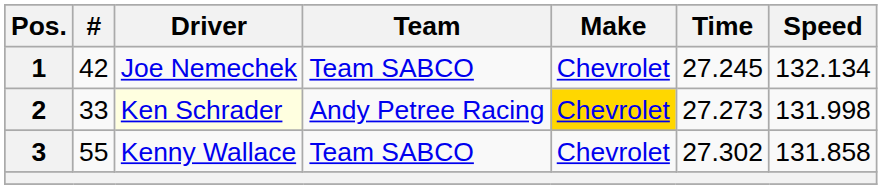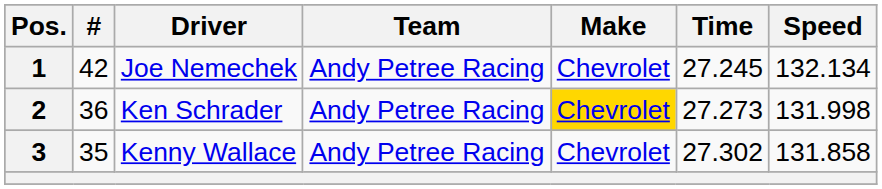 <table class="wikitable" style="font-size:95%">
 <tr>
 <th>Pos.</th>
 <th>#</th>
 <th>Driver</th>
 <th>Team</th>
 <th>Make</th>
 <th>Time</th>
 <th>Speed</th>
 </tr>
 <tr>
 <th>1</th>
 <td>42</td>
 <td><a href='#'>Joe Nemechek</a></td>
-<td><a href='#'>Team SABCO</a></td>
+<td><a href='#'>Andy Petree Racing</a></td>
 <td><a href='#'>Chevrolet</a></td>
 <td>27.245</td>
 <td>132.134</td>
 </tr>
 <tr>
 <th>2</th>
-<td>33</td>
-<td style="background: lightyellow;"><a href='#'>Ken Schrader</a></td>
+<td>36</td>
+<td><a href='#'>Ken Schrader</a></td>
 <td><a href='#'>Andy Petree Racing</a></td>
 <td style="background: gold;"><a href='#'>Chevrolet</a></td>
 <td>27.273</td>
 <td>131.998</td>
 </tr>
 <tr>
 <th>3</th>
-<td>55</td>
+<td>35</td>
 <td><a href='#'>Kenny Wallace</a></td>
-<td><a href='#'>Team SABCO</a></td>
+<td><a href='#'>Andy Petree Racing</a></td>
 <td><a href='#'>Chevrolet</a></td>
 <td>27.302</td>
 <td>131.858</td>
 </tr>
 <tr>
 <th colspan="7"></th>
 </tr>
 </table>
